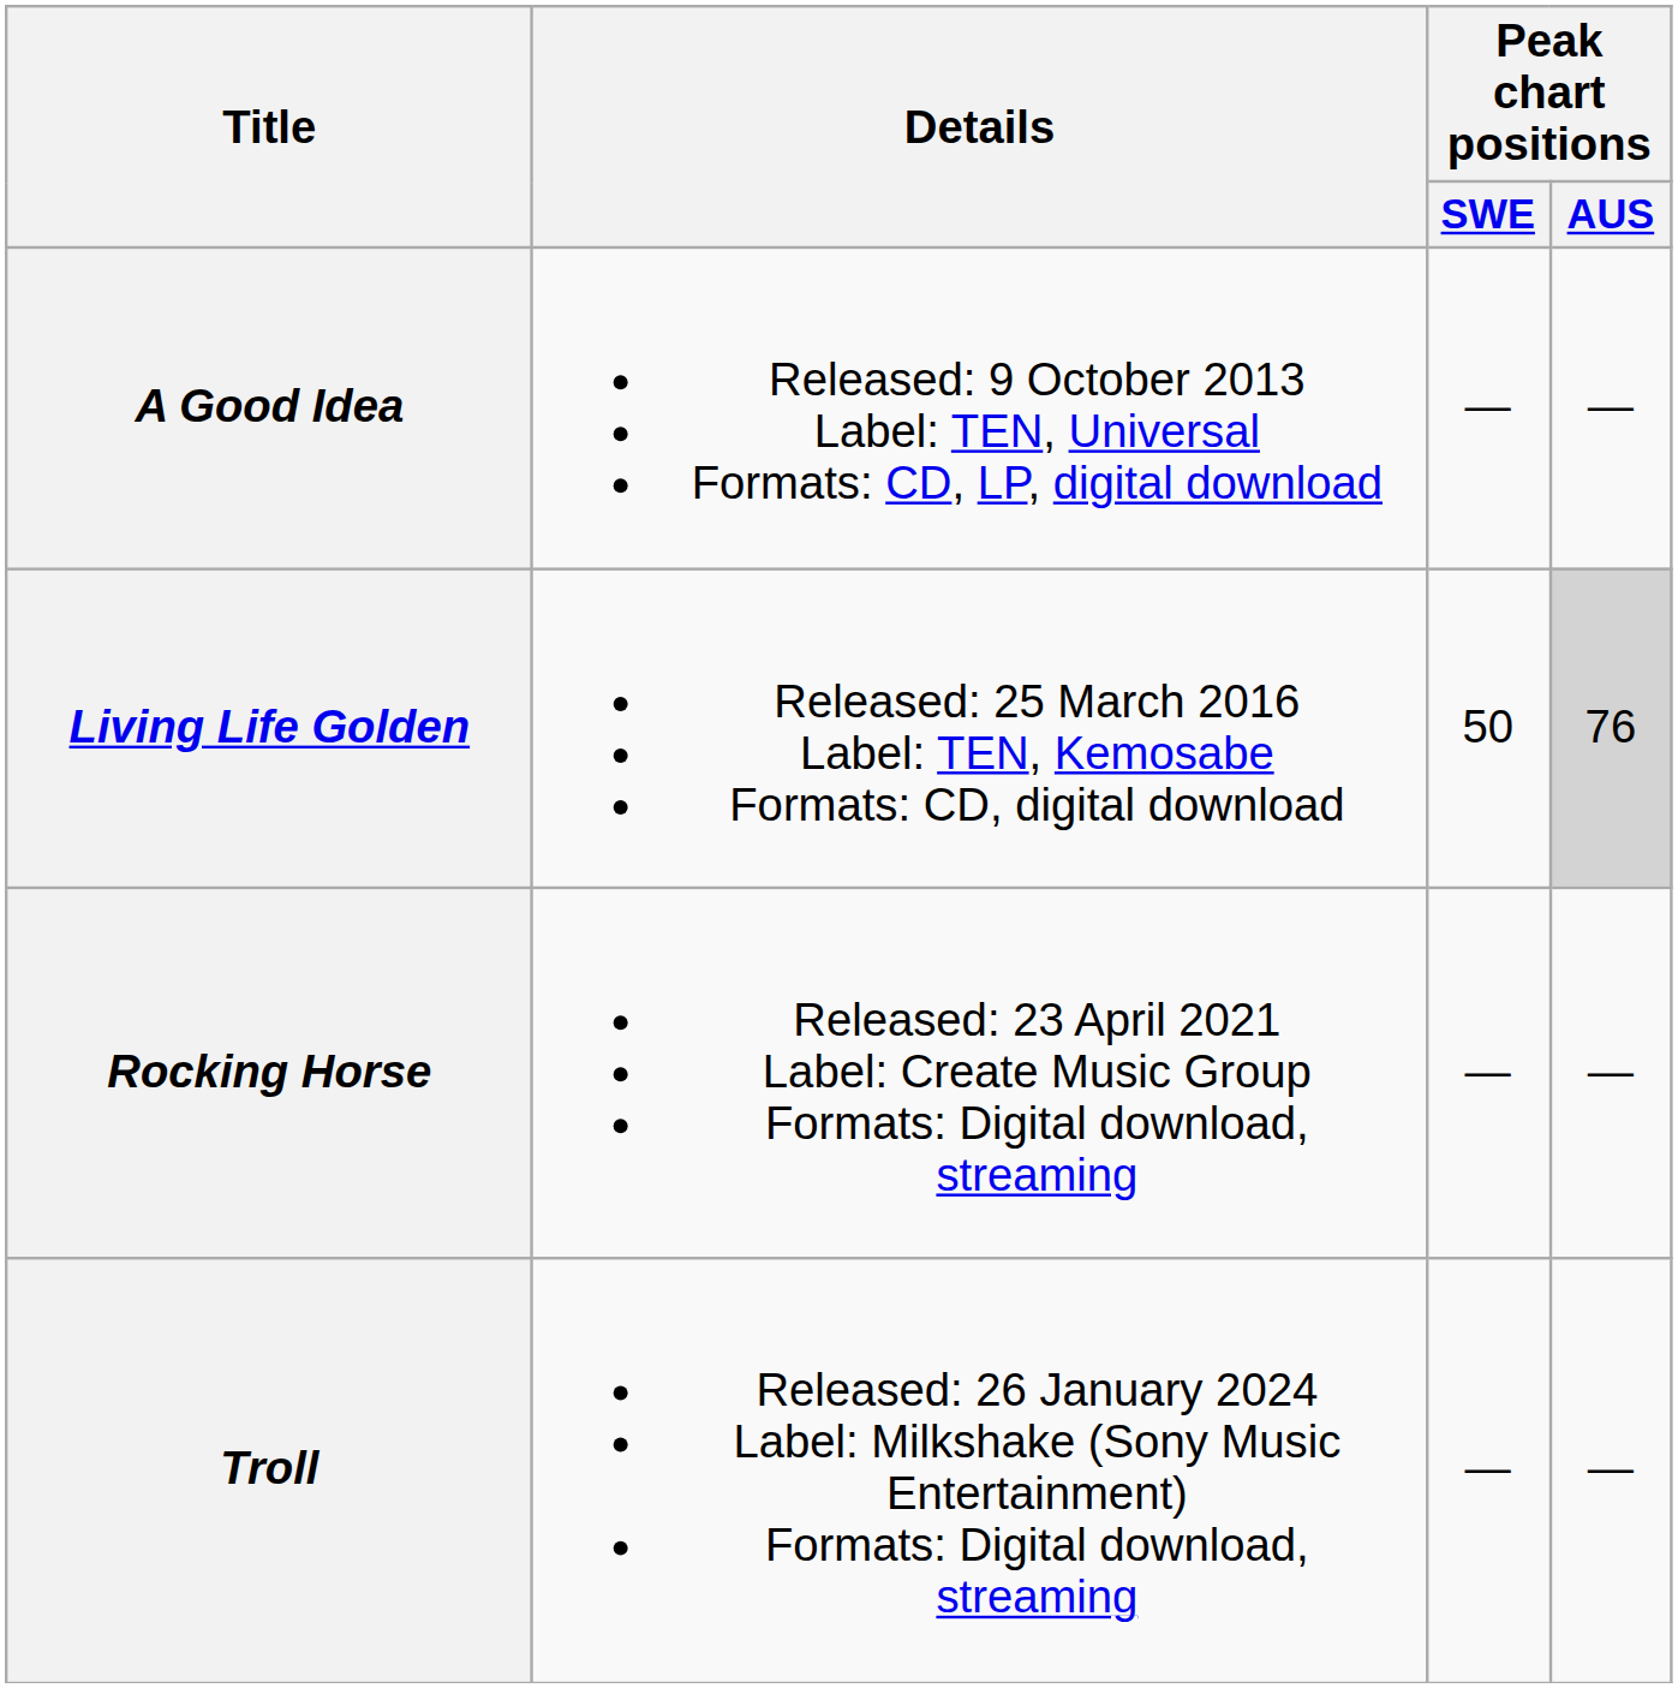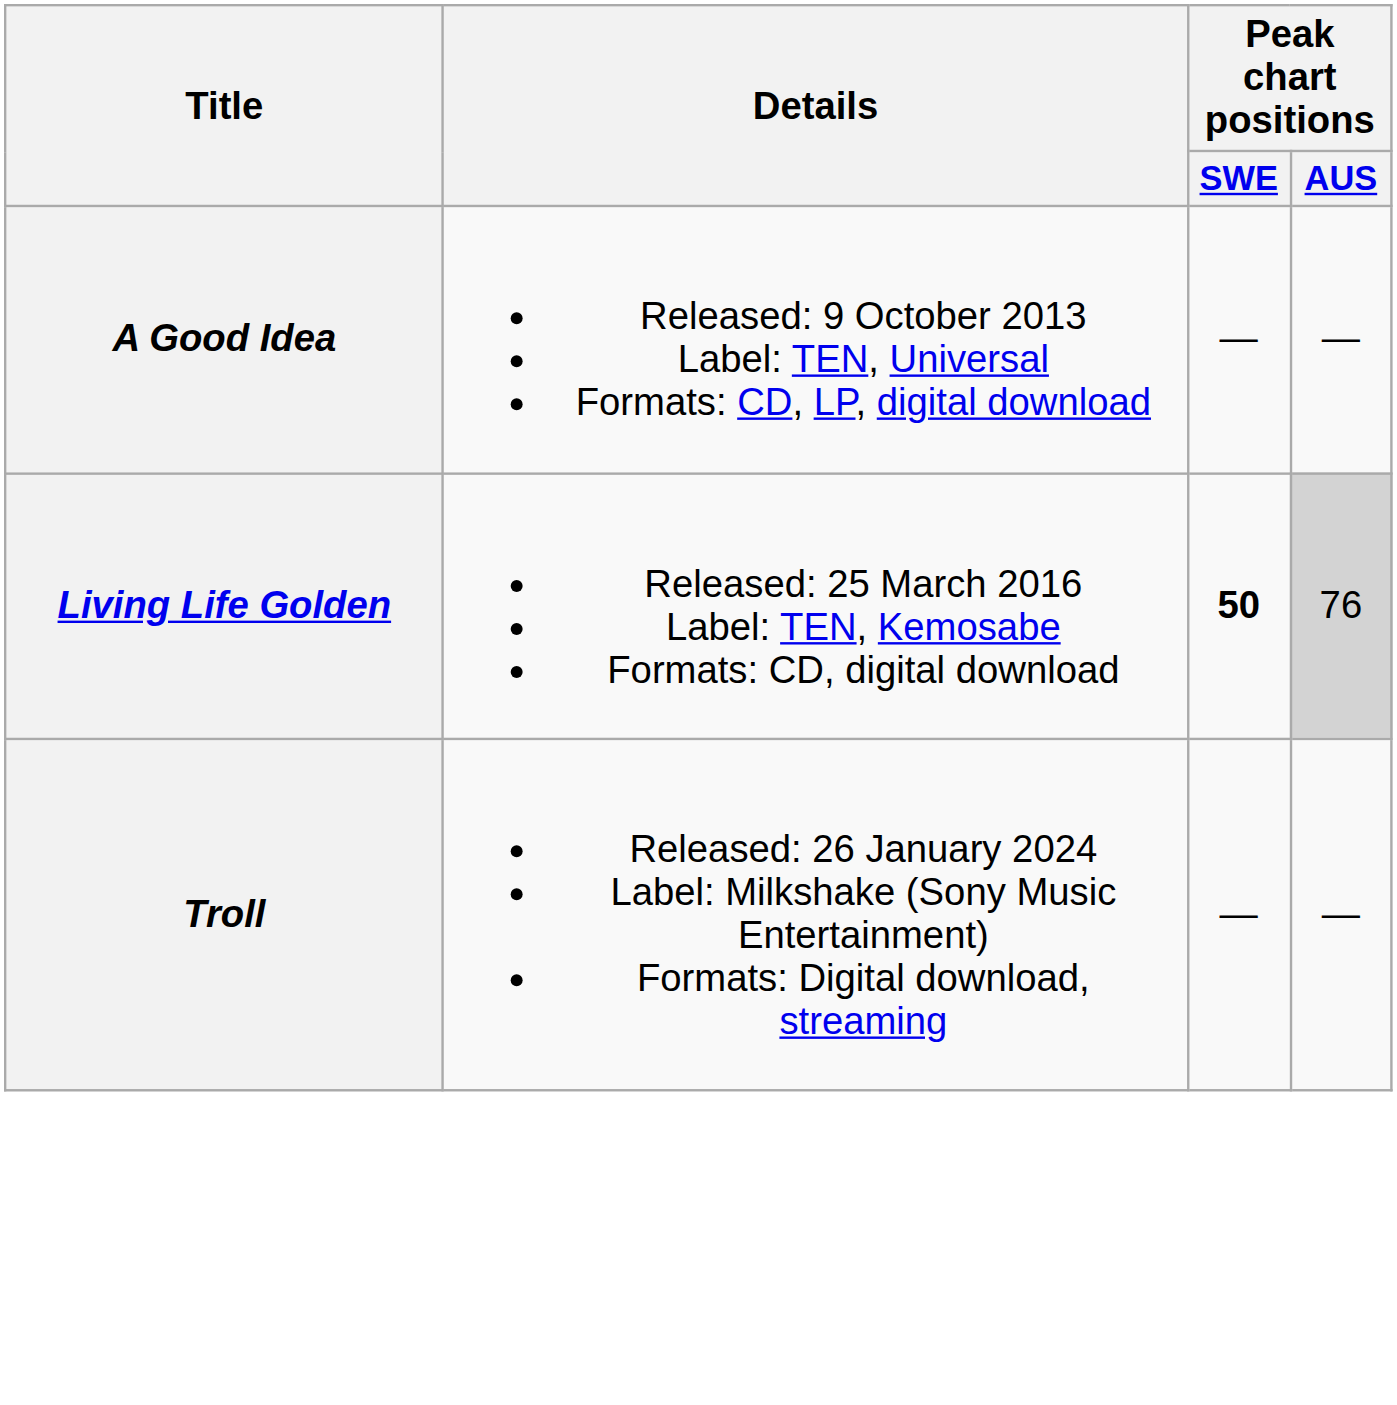 <table class="wikitable plainrowheaders" style="text-align:center;">
 <tr>
 <th scope="col" style="width:11em;" rowspan="2">Title</th>
 <th scope="col" style="width:19em;" rowspan="2">Details</th>
 <th scope="col" colspan="2">Peak chart positions</th>
 </tr>
 <tr>
 <th scope="col" style="width:2.5em;font-size:90%;"><a href='#'>SWE</a><br></th>
 <th scope="col" style="width:2.5em;font-size:90%;"><a href='#'>AUS</a><br></th>
 </tr>
 <tr>
 <th scope="row"><em>A Good Idea</em></th>
 <td><br><ul><li>Released: 9 October 2013</li><li>Label: <a href='#'>TEN</a>, <a href='#'>Universal</a></li><li>Formats: <a href='#'>CD</a>, <a href='#'>LP</a>, <a href='#'>digital download</a></li></ul></td>
 <td>—</td>
 <td>—</td>
 </tr>
 <tr>
 <th scope="row"><em><a href='#'>Living Life Golden</a></em></th>
 <td><br><ul><li>Released: 25 March 2016</li><li>Label: <a href='#'>TEN</a>, <a href='#'>Kemosabe</a></li><li>Formats: CD, digital download</li></ul></td>
-<td>50</td>
+<td><strong>50</strong></td>
 <td style="background: lightgrey;">76</td>
-</tr>
-<tr>
-<th scope="row"><em>Rocking Horse</em></th>
-<td><br><ul><li>Released: 23 April 2021</li><li>Label: Create Music Group</li><li>Formats: Digital download, <a href='#'>streaming</a></li></ul></td>
-<td>—</td>
-<td>—</td>
 </tr>
 <tr>
 <th scope="row"><em>Troll</em></th>
 <td><br><ul><li>Released: 26 January 2024</li><li>Label: Milkshake (Sony Music Entertainment)</li><li>Formats: Digital download, <a href='#'>streaming</a></li></ul></td>
 <td>—</td>
 <td>—</td>
 </tr>
 </table>
